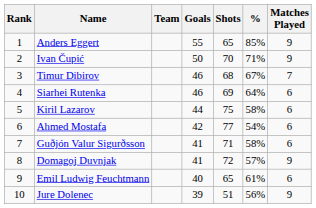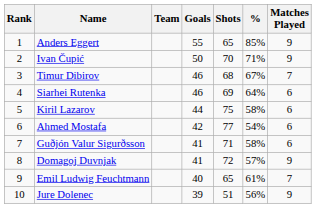 <table class="wikitable" style="text-align: center;">
 <tr>
 <th>Rank</th>
 <th>Name</th>
 <th>Team</th>
 <th>Goals</th>
 <th>Shots</th>
 <th>%</th>
 <th>Matches<br>Played</th>
 </tr>
 <tr>
 <td>1</td>
 <td style="text-align:left;"><a href='#'>Anders Eggert</a></td>
 <td style="text-align:left;"></td>
 <td>55</td>
 <td>65</td>
 <td>85%</td>
 <td>9</td>
 </tr>
 <tr>
 <td>2</td>
 <td style="text-align:left;"><a href='#'>Ivan Čupić</a></td>
 <td style="text-align:left;"></td>
 <td>50</td>
 <td>70</td>
 <td>71%</td>
 <td>9</td>
 </tr>
 <tr>
 <td>3</td>
 <td style="text-align:left;"><a href='#'>Timur Dibirov</a></td>
 <td style="text-align:left;"></td>
 <td>46</td>
 <td>68</td>
 <td>67%</td>
 <td>7</td>
 </tr>
 <tr>
 <td>4</td>
 <td style="text-align:left;"><a href='#'>Siarhei Rutenka</a></td>
 <td style="text-align:left;"></td>
 <td>46</td>
 <td>69</td>
 <td>64%</td>
 <td>6</td>
 </tr>
 <tr>
 <td>5</td>
 <td style="text-align:left;"><a href='#'>Kiril Lazarov</a></td>
 <td style="text-align:left;"></td>
 <td>44</td>
 <td>75</td>
 <td>58%</td>
 <td>6</td>
 </tr>
 <tr>
 <td>6</td>
 <td style="text-align:left;"><a href='#'>Ahmed Mostafa</a></td>
 <td style="text-align:left;"></td>
 <td>42</td>
 <td>77</td>
 <td>54%</td>
 <td>6</td>
 </tr>
 <tr>
 <td>7</td>
 <td style="text-align:left;"><a href='#'>Guðjón Valur Sigurðsson</a></td>
 <td style="text-align:left;"></td>
 <td>41</td>
 <td>71</td>
 <td>58%</td>
 <td>6</td>
 </tr>
 <tr>
 <td>8</td>
 <td style="text-align:left;"><a href='#'>Domagoj Duvnjak</a></td>
 <td style="text-align:left;"></td>
 <td>41</td>
 <td>72</td>
 <td>57%</td>
 <td>9</td>
 </tr>
 <tr>
 <td>9</td>
 <td style="text-align:left;"><a href='#'>Emil Ludwig Feuchtmann</a></td>
 <td style="text-align:left;"></td>
 <td>40</td>
 <td>65</td>
 <td>61%</td>
-<td>6</td>
+<td>7</td>
 </tr>
 <tr>
 <td>10</td>
 <td style="text-align:left;"><a href='#'>Jure Dolenec</a></td>
 <td style="text-align:left;"></td>
 <td>39</td>
 <td>51</td>
 <td>56%</td>
 <td>9</td>
 </tr>
 </table>
